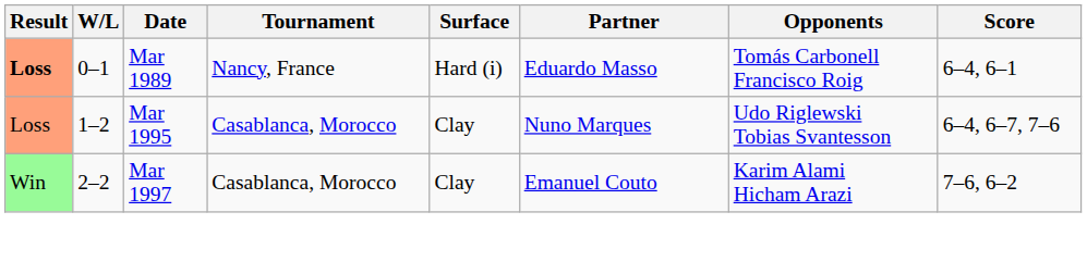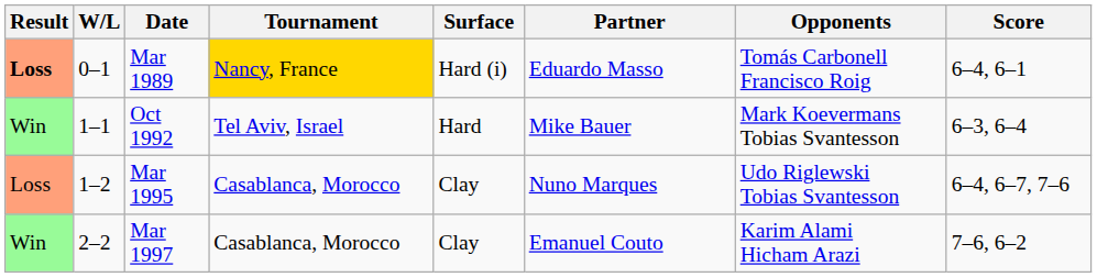 <table class="wikitable sortable">
 <tr>
 <th style="width:40px">Result</th>
 <th style="width:30px" class="unsortable">W/L</th>
 <th style="width:55px">Date</th>
 <th style="width:160px">Tournament</th>
 <th style="width:60px">Surface</th>
 <th style="width:150px">Partner</th>
 <th style="width:150px">Opponents</th>
 <th style="width:100px"  class="unsortable">Score</th>
 </tr>
 <tr>
 <td style="background:#ffa07a;"><strong>Loss</strong></td>
 <td>0–1</td>
 <td><a href='#'>Mar 1989</a></td>
-<td><a href='#'>Nancy</a>, France</td>
+<td style="background: gold;"><a href='#'>Nancy</a>, France</td>
 <td>Hard (i)</td>
 <td> <a href='#'>Eduardo Masso</a></td>
 <td> <a href='#'>Tomás Carbonell</a> <br>  <a href='#'>Francisco Roig</a></td>
 <td>6–4, 6–1</td>
+</tr>
+<tr>
+<td style="background:#98fb98;">Win</td>
+<td>1–1</td>
+<td><a href='#'>Oct 1992</a></td>
+<td><a href='#'>Tel Aviv</a>, <a href='#'>Israel</a></td>
+<td>Hard</td>
+<td> <a href='#'>Mike Bauer</a></td>
+<td> <a href='#'>Mark Koevermans</a><br> Tobias Svantesson</td>
+<td>6–3, 6–4</td>
 </tr>
 <tr>
 <td style="background:#ffa07a;">Loss</td>
 <td>1–2</td>
 <td><a href='#'>Mar 1995</a></td>
 <td><a href='#'>Casablanca</a>, <a href='#'>Morocco</a></td>
 <td>Clay</td>
 <td> <a href='#'>Nuno Marques</a></td>
 <td> <a href='#'>Udo Riglewski</a> <br>  <a href='#'>Tobias Svantesson</a></td>
 <td>6–4, 6–7, 7–6</td>
 </tr>
 <tr>
 <td style="background:#98fb98;">Win</td>
 <td>2–2</td>
 <td><a href='#'>Mar 1997</a></td>
 <td>Casablanca, Morocco</td>
 <td>Clay</td>
 <td> <a href='#'>Emanuel Couto</a></td>
 <td> <a href='#'>Karim Alami</a> <br>  <a href='#'>Hicham Arazi</a></td>
 <td>7–6, 6–2</td>
 </tr>
 </table>
